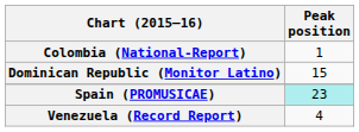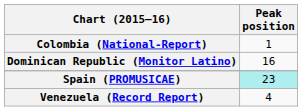 <table class="wikitable sortable plainrowheaders" style="text-align:center;">
 <tr>
 <th scope="col">Chart (2015–16)</th>
 <th scope="col">Peak<br>position</th>
 </tr>
 <tr>
 <th scope="row">Colombia (<a href='#'>National-Report</a>)</th>
 <td>1</td>
 </tr>
 <tr>
 <th scope="row">Dominican Republic (<a href='#'>Monitor Latino</a>)</th>
-<td>15</td>
+<td>16</td>
 </tr>
 <tr>
 </tr>
 <tr>
 </tr>
 <tr>
 </tr>
 <tr>
 </tr>
 <tr>
 <th scope="row">Spain (<a href='#'>PROMUSICAE</a>)</th>
 <td style="background: paleturquoise;">23</td>
 </tr>
 <tr>
 <th scope="row">Venezuela (<a href='#'>Record Report</a>)</th>
 <td>4</td>
 </tr>
 </table>
